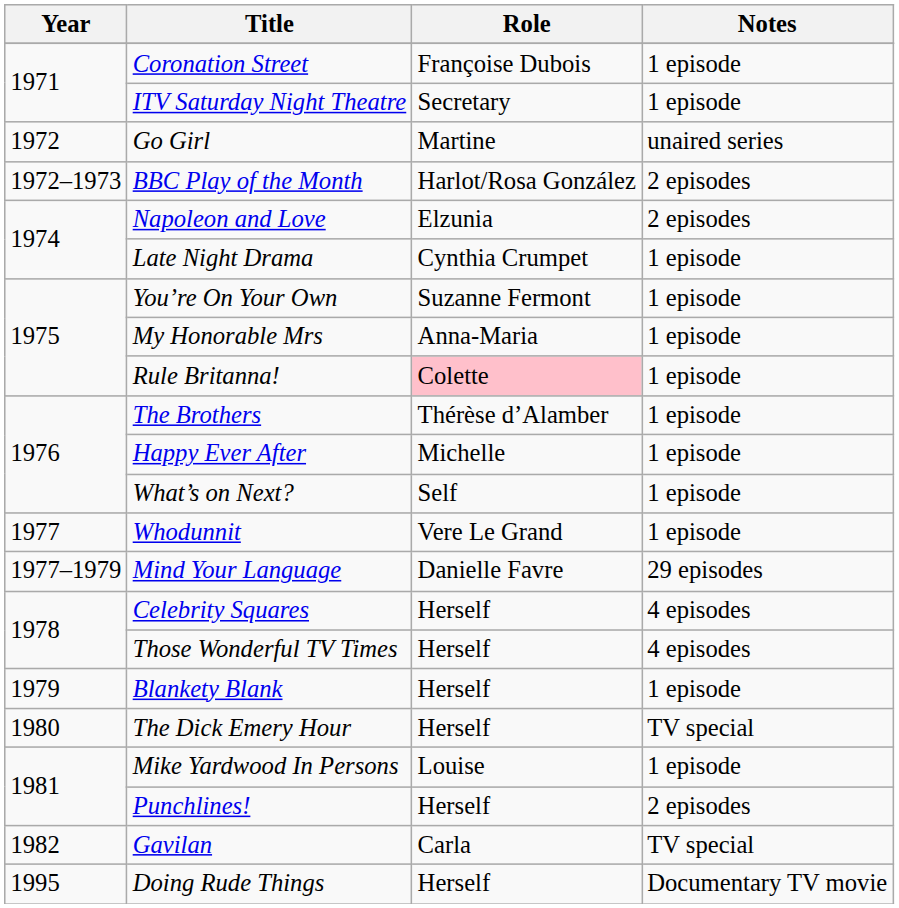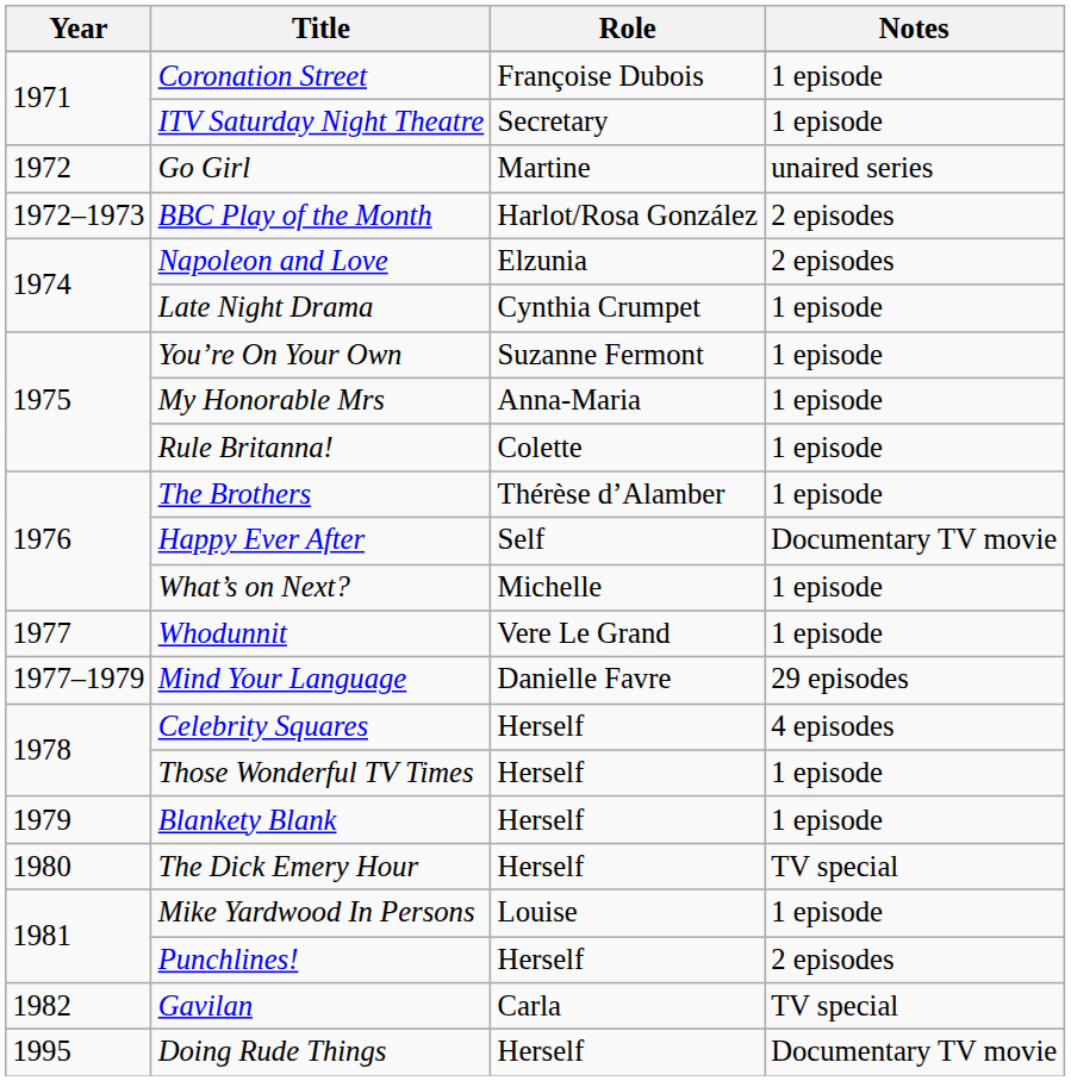 <table class="wikitable sortable">
 <tr>
 <th>Year</th>
 <th>Title</th>
 <th>Role</th>
 <th>Notes</th>
 </tr>
 <tr>
 </tr>
 <tr>
 <td rowspan="2">1971</td>
 <td><em><a href='#'>Coronation Street</a></em></td>
 <td>Françoise Dubois</td>
 <td>1 episode</td>
 </tr>
 <tr>
 <td><em><a href='#'>ITV Saturday Night Theatre</a></em></td>
 <td>Secretary</td>
 <td>1 episode</td>
 </tr>
 <tr>
 <td>1972</td>
 <td><em>Go Girl</em></td>
 <td>Martine</td>
 <td>unaired series</td>
 </tr>
 <tr>
 <td>1972–1973</td>
 <td><a href='#'><em>BBC Play of the Month</em></a></td>
 <td>Harlot/Rosa González</td>
 <td>2 episodes</td>
 </tr>
 <tr>
 <td rowspan="2">1974</td>
 <td><em><a href='#'>Napoleon and Love</a></em></td>
 <td>Elzunia</td>
 <td>2 episodes</td>
 </tr>
 <tr>
 <td><em>Late Night Drama</em></td>
 <td>Cynthia Crumpet</td>
 <td>1 episode</td>
 </tr>
 <tr>
 <td rowspan="3">1975</td>
 <td><em>You’re On Your Own</em></td>
 <td>Suzanne Fermont</td>
 <td>1 episode</td>
 </tr>
 <tr>
 <td><em>My Honorable Mrs</em></td>
 <td>Anna-Maria</td>
 <td>1 episode</td>
 </tr>
 <tr>
 <td><em>Rule Britanna!</em></td>
-<td style="background: pink;">Colette</td>
+<td>Colette</td>
 <td>1 episode</td>
 </tr>
 <tr>
 <td rowspan="3">1976</td>
 <td><em><a href='#'>The Brothers</a></em></td>
 <td>Thérèse d’Alamber</td>
 <td>1 episode</td>
 </tr>
 <tr>
 <td><em><a href='#'>Happy Ever After</a></em></td>
-<td>Michelle</td>
-<td>1 episode</td>
+<td>Self</td>
+<td>Documentary TV movie</td>
 </tr>
 <tr>
 <td><em>What’s on Next?</em></td>
-<td>Self</td>
+<td>Michelle</td>
 <td>1 episode</td>
 </tr>
 <tr>
 <td>1977</td>
 <td><em><a href='#'>Whodunnit</a></em></td>
 <td>Vere Le Grand</td>
 <td>1 episode</td>
 </tr>
 <tr>
 <td>1977–1979</td>
 <td><em><a href='#'>Mind Your Language</a></em></td>
 <td>Danielle Favre</td>
 <td>29 episodes</td>
 </tr>
 <tr>
 <td rowspan="2">1978</td>
 <td><em><a href='#'>Celebrity Squares</a></em></td>
 <td>Herself</td>
 <td>4 episodes</td>
 </tr>
 <tr>
 <td><em>Those Wonderful TV Times</em></td>
 <td>Herself</td>
-<td>4 episodes</td>
+<td>1 episode</td>
 </tr>
 <tr>
 <td>1979</td>
 <td><em><a href='#'>Blankety Blank</a></em></td>
 <td>Herself</td>
 <td>1 episode</td>
 </tr>
 <tr>
 <td>1980</td>
 <td><em>The Dick Emery Hour</em></td>
 <td>Herself</td>
 <td>TV special</td>
 </tr>
 <tr>
 <td rowspan="2">1981</td>
 <td><em>Mike Yardwood In Persons</em></td>
 <td>Louise</td>
 <td>1 episode</td>
 </tr>
 <tr>
 <td><em><a href='#'>Punchlines!</a></em></td>
 <td>Herself</td>
 <td>2 episodes</td>
 </tr>
 <tr>
 <td>1982</td>
 <td><em><a href='#'>Gavilan</a></em></td>
 <td>Carla</td>
 <td>TV special</td>
 </tr>
 <tr>
 <td>1995</td>
 <td><em>Doing Rude Things</em></td>
 <td>Herself</td>
 <td>Documentary TV movie</td>
 </tr>
 </table>
